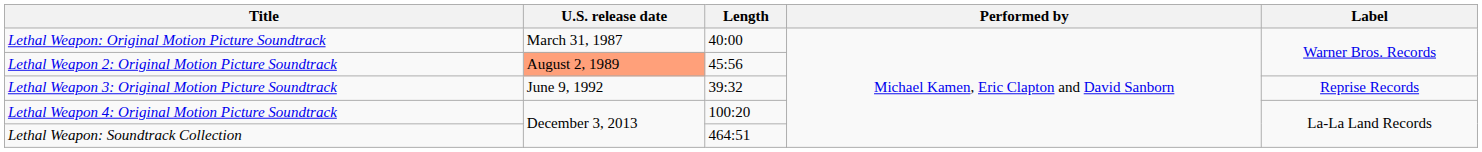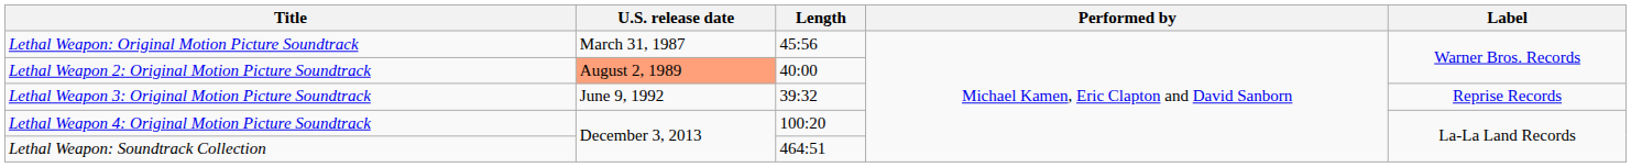 <table class="wikitable" style="text-align:center; width:99%;">
 <tr>
 <th>Title</th>
 <th>U.S. release date</th>
 <th>Length</th>
 <th>Performed by</th>
 <th>Label</th>
 </tr>
 <tr>
 <td style="text-align:left"><em><a href='#'>Lethal Weapon: Original Motion Picture Soundtrack</a></em></td>
 <td style="text-align:left">March 31, 1987</td>
-<td style="text-align:left">40:00</td>
+<td style="text-align:left">45:56</td>
 <td rowspan="5"><a href='#'>Michael Kamen</a>, <a href='#'>Eric Clapton</a> and <a href='#'>David Sanborn</a></td>
 <td rowspan="2"><a href='#'>Warner Bros. Records</a></td>
 </tr>
 <tr>
 <td style="text-align:left"><em><a href='#'>Lethal Weapon 2: Original Motion Picture Soundtrack</a></em></td>
 <td style="background: lightsalmon; text-align:left">August 2, 1989</td>
-<td style="text-align:left">45:56</td>
+<td style="text-align:left">40:00</td>
 </tr>
 <tr>
 <td style="text-align:left"><em><a href='#'>Lethal Weapon 3: Original Motion Picture Soundtrack</a></em></td>
 <td style="text-align:left">June 9, 1992</td>
 <td style="text-align:left">39:32</td>
 <td><a href='#'>Reprise Records</a></td>
 </tr>
 <tr>
 <td style="text-align:left"><em><a href='#'>Lethal Weapon 4: Original Motion Picture Soundtrack</a></em></td>
 <td style="text-align:left" rowspan="2">December 3, 2013</td>
 <td style="text-align:left">100:20</td>
 <td rowspan="2">La-La Land Records</td>
 </tr>
 <tr>
 <td style="text-align:left"><em>Lethal Weapon: Soundtrack Collection</em></td>
 <td style="text-align:left">464:51</td>
 </tr>
 </table>
